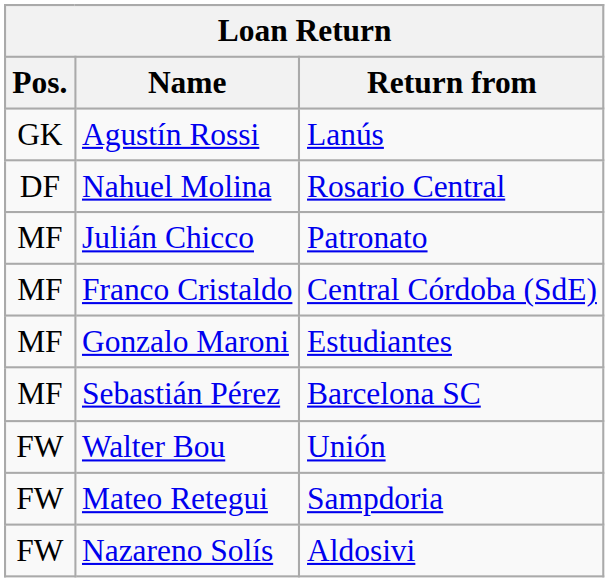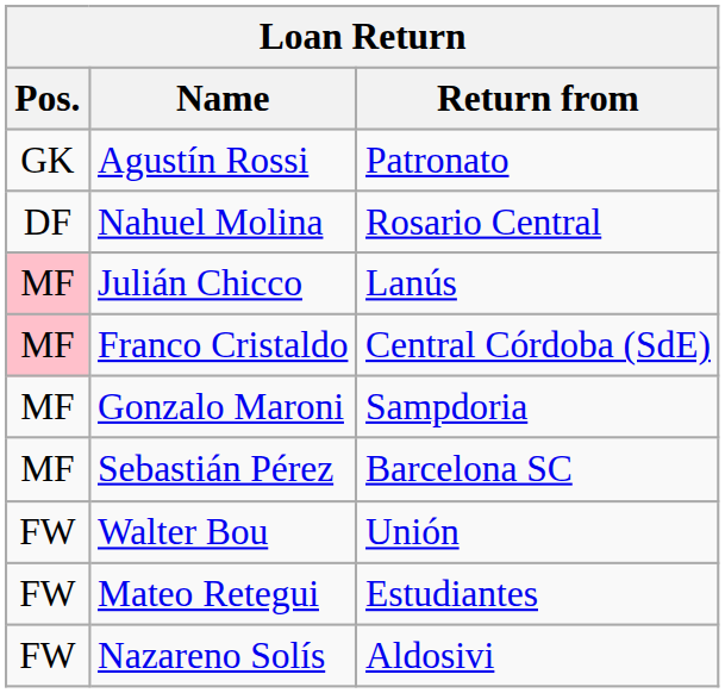 <table class="wikitable" style="font-size:95%;">
 <tr>
 <th colspan="5">Loan Return</th>
 </tr>
 <tr>
 <th>Pos.</th>
 <th>Name</th>
 <th>Return from</th>
 </tr>
 <tr>
 <td align="center">GK</td>
 <td> <a href='#'>Agustín Rossi</a></td>
-<td> <a href='#'>Lanús</a></td>
+<td> <a href='#'>Patronato</a></td>
 </tr>
 <tr>
 <td align="center">DF</td>
 <td> <a href='#'>Nahuel Molina</a></td>
 <td> <a href='#'>Rosario Central</a></td>
 </tr>
 <tr>
-<td align="center">MF</td>
+<td align="center" style="background: pink;">MF</td>
 <td> <a href='#'>Julián Chicco</a></td>
-<td> <a href='#'>Patronato</a></td>
+<td> <a href='#'>Lanús</a></td>
 </tr>
 <tr>
-<td align="center">MF</td>
+<td align="center" style="background: pink;">MF</td>
 <td> <a href='#'>Franco Cristaldo</a></td>
 <td> <a href='#'>Central Córdoba (SdE)</a></td>
 </tr>
 <tr>
 <td align="center">MF</td>
 <td> <a href='#'>Gonzalo Maroni</a></td>
-<td> <a href='#'>Estudiantes</a></td>
+<td> <a href='#'>Sampdoria</a></td>
 </tr>
 <tr>
 <td align="center">MF</td>
 <td> <a href='#'>Sebastián Pérez</a></td>
 <td> <a href='#'>Barcelona SC</a></td>
 </tr>
 <tr>
 <td align="center">FW</td>
 <td> <a href='#'>Walter Bou</a></td>
 <td> <a href='#'>Unión</a></td>
 </tr>
 <tr>
 <td align="center">FW</td>
 <td> <a href='#'>Mateo Retegui</a></td>
-<td> <a href='#'>Sampdoria</a></td>
+<td> <a href='#'>Estudiantes</a></td>
 </tr>
 <tr>
 <td align="center">FW</td>
 <td> <a href='#'>Nazareno Solís</a></td>
 <td> <a href='#'>Aldosivi</a></td>
 </tr>
 </table>
